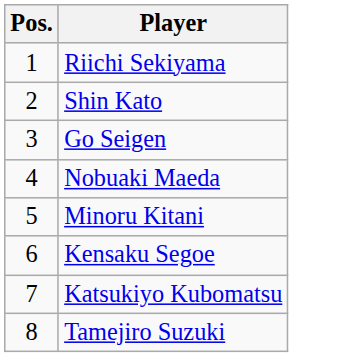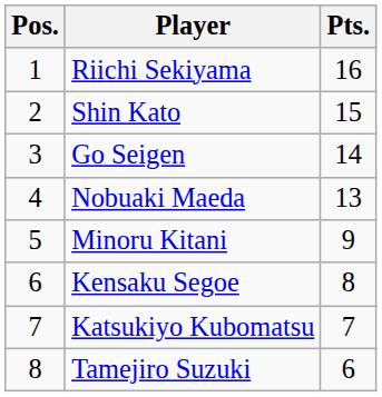 <table class="wikitable">
 <tr>
 <th>Pos.</th>
 <th>Player</th>
+<th>Pts.</th>
 </tr>
 <tr>
 <td align="center">1</td>
 <td><a href='#'>Riichi Sekiyama</a></td>
+<td align="center">16</td>
 </tr>
 <tr>
 <td align="center">2</td>
 <td><a href='#'>Shin Kato</a></td>
+<td align="center">15</td>
 </tr>
 <tr>
 <td align="center">3</td>
 <td><a href='#'>Go Seigen</a></td>
+<td align="center">14</td>
 </tr>
 <tr>
 <td align="center">4</td>
 <td><a href='#'>Nobuaki Maeda</a></td>
+<td align="center">13</td>
 </tr>
 <tr>
 <td align="center">5</td>
 <td><a href='#'>Minoru Kitani</a></td>
+<td align="center">9</td>
 </tr>
 <tr>
 <td align="center">6</td>
 <td><a href='#'>Kensaku Segoe</a></td>
+<td align="center">8</td>
 </tr>
 <tr>
 <td align="center">7</td>
 <td><a href='#'>Katsukiyo Kubomatsu</a></td>
+<td align="center">7</td>
 </tr>
 <tr>
 <td align="center">8</td>
 <td><a href='#'>Tamejiro Suzuki</a></td>
+<td align="center">6</td>
 </tr>
 </table>
